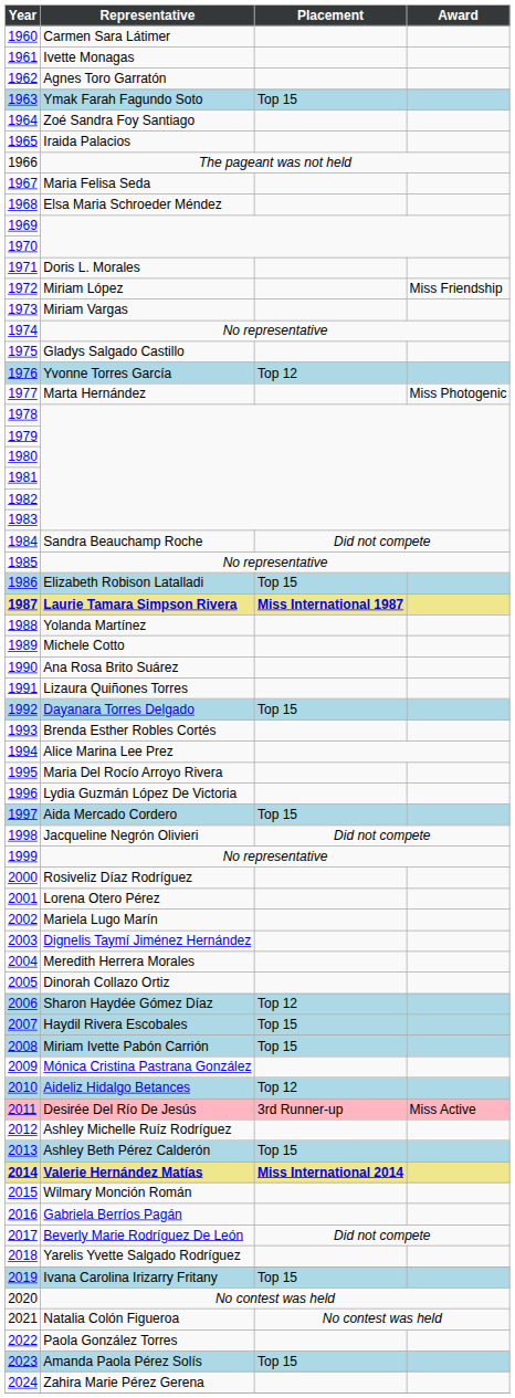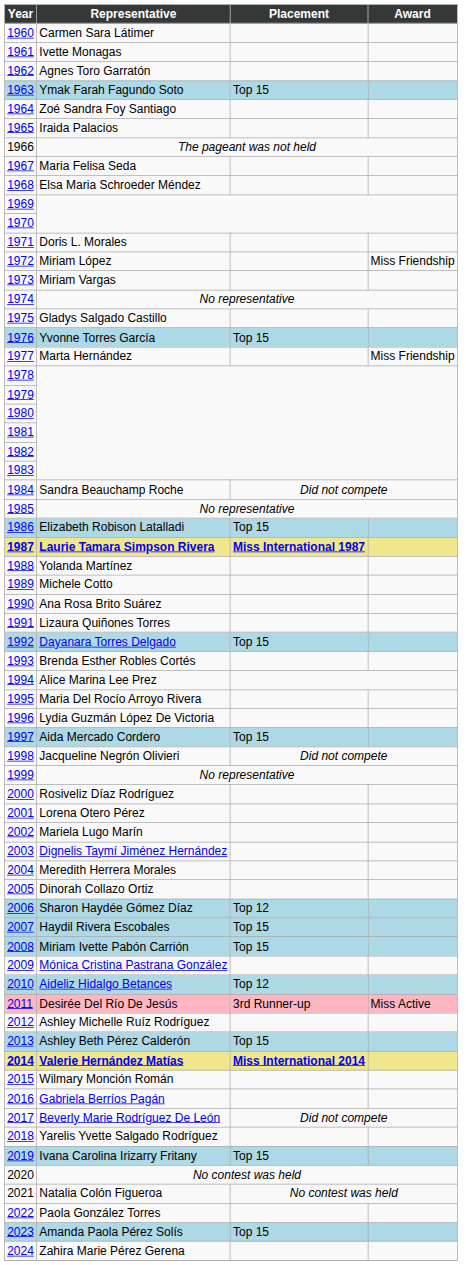 <table class="wikitable">
 <tr>
 <th style="background-color:#353839; color:white;">Year</th>
 <th style="background-color:#353839; color:white;">Representative</th>
 <th style="background-color:#353839; color:white;">Placement</th>
 <th style="background-color:#353839; color:white;">Award</th>
 </tr>
 <tr>
 <td><a href='#'>1960</a></td>
 <td>Carmen Sara Látimer</td>
 <td></td>
 <td></td>
 </tr>
 <tr>
 <td><a href='#'>1961</a></td>
 <td>Ivette Monagas</td>
 <td></td>
 <td></td>
 </tr>
 <tr>
 <td><a href='#'>1962</a></td>
 <td>Agnes Toro Garratón</td>
 <td></td>
 <td></td>
 </tr>
 <tr>
 <td style="background-color:#ADD8E6;"><a href='#'>1963</a></td>
 <td style="background-color:#ADD8E6;">Ymak Farah Fagundo Soto</td>
 <td style="background-color:#ADD8E6;">Top 15</td>
 <td style="background-color:#ADD8E6;"></td>
 </tr>
 <tr>
 <td><a href='#'>1964</a></td>
 <td>Zoé Sandra Foy Santiago</td>
 <td></td>
 <td></td>
 </tr>
 <tr>
 <td><a href='#'>1965</a></td>
 <td>Iraida Palacios</td>
 <td></td>
 <td></td>
 </tr>
 <tr>
 <td>1966</td>
 <td colspan="4" style="text-align:center;"><em>The pageant was not held</em></td>
 </tr>
 <tr>
 <td><a href='#'>1967</a></td>
 <td>Maria Felisa Seda</td>
 <td></td>
 <td></td>
 </tr>
 <tr>
 <td><a href='#'>1968</a></td>
 <td>Elsa Maria Schroeder Méndez</td>
 <td></td>
 <td></td>
 </tr>
 <tr>
 <td><a href='#'>1969</a></td>
 <td colspan="4" ! rowspan="2"></td>
 </tr>
 <tr>
 <td><a href='#'>1970</a></td>
 </tr>
 <tr>
 <td><a href='#'>1971</a></td>
 <td>Doris L. Morales</td>
 <td></td>
 <td></td>
 </tr>
 <tr>
 <td><a href='#'>1972</a></td>
 <td>Miriam López</td>
 <td></td>
 <td>Miss Friendship</td>
 </tr>
 <tr>
 <td><a href='#'>1973</a></td>
 <td>Miriam Vargas</td>
 <td></td>
 <td></td>
 </tr>
 <tr>
 <td><a href='#'>1974</a></td>
 <td colspan="4" style="text-align:center;"><em>No representative</em></td>
 </tr>
 <tr>
 <td><a href='#'>1975</a></td>
 <td>Gladys Salgado Castillo</td>
 <td></td>
 <td></td>
 </tr>
 <tr>
 <td style="background-color:#ADD8E6;"><a href='#'>1976</a></td>
 <td style="background-color:#ADD8E6;">Yvonne Torres García</td>
-<td style="background-color:#ADD8E6;">Top 12</td>
+<td style="background-color:#ADD8E6;">Top 15</td>
 <td style="background-color:#ADD8E6;"></td>
 </tr>
 <tr>
 <td><a href='#'>1977</a></td>
 <td>Marta Hernández</td>
 <td></td>
-<td>Miss Photogenic</td>
+<td>Miss Friendship</td>
 </tr>
 <tr>
 <td><a href='#'>1978</a></td>
 <td colspan="4" ! rowspan="6"></td>
 </tr>
 <tr>
 <td><a href='#'>1979</a></td>
 </tr>
 <tr>
 <td><a href='#'>1980</a></td>
 </tr>
 <tr>
 <td><a href='#'>1981</a></td>
 </tr>
 <tr>
 <td><a href='#'>1982</a></td>
 </tr>
 <tr>
 <td><a href='#'>1983</a></td>
 </tr>
 <tr>
 <td><a href='#'>1984</a></td>
 <td>Sandra Beauchamp Roche</td>
 <td colspan="2" style="text-align:center;"><em>Did not compete</em></td>
 </tr>
 <tr>
 <td><a href='#'>1985</a></td>
 <td colspan="4" style="text-align:center;"><em>No representative</em></td>
 </tr>
 <tr>
 <td style="background-color:#ADD8E6;"><a href='#'>1986</a></td>
 <td style="background-color:#ADD8E6;">Elizabeth Robison Latalladi</td>
 <td style="background-color:#ADD8E6;">Top 15</td>
 <td style="background-color:#ADD8E6;"></td>
 </tr>
 <tr>
 <td style="background-color:#F0E68C;"><strong><a href='#'>1987</a></strong></td>
 <td style="background-color:#F0E68C;"><strong><a href='#'>Laurie Tamara Simpson Rivera</a></strong></td>
 <td style="background-color:#F0E68C;"><strong><a href='#'>Miss International 1987</a></strong></td>
 <td style="background-color:#F0E68C;"></td>
 </tr>
 <tr>
 <td><a href='#'>1988</a></td>
 <td>Yolanda Martínez</td>
 <td></td>
 <td></td>
 </tr>
 <tr>
 <td><a href='#'>1989</a></td>
 <td>Michele Cotto</td>
 <td></td>
 <td></td>
 </tr>
 <tr>
 <td><a href='#'>1990</a></td>
 <td>Ana Rosa Brito Suárez</td>
 <td></td>
 <td></td>
 </tr>
 <tr>
 <td><a href='#'>1991</a></td>
 <td>Lizaura Quiñones Torres</td>
 <td></td>
 <td></td>
 </tr>
 <tr>
 <td style="background-color:#ADD8E6;"><a href='#'>1992</a></td>
 <td style="background-color:#ADD8E6;"><a href='#'>Dayanara Torres Delgado</a></td>
 <td style="background-color:#ADD8E6;">Top 15</td>
 <td style="background-color:#ADD8E6;"></td>
 </tr>
 <tr>
 <td><a href='#'>1993</a></td>
 <td>Brenda Esther Robles Cortés</td>
 <td></td>
 <td></td>
 </tr>
 <tr>
 <td><a href='#'>1994</a></td>
 <td>Alice Marina Lee Prez</td>
 </tr>
 <tr>
 <td><a href='#'>1995</a></td>
 <td>Maria Del Rocío Arroyo Rivera</td>
 <td></td>
 <td></td>
 </tr>
 <tr>
 <td><a href='#'>1996</a></td>
 <td>Lydia Guzmán López De Victoria</td>
 <td></td>
 <td></td>
 </tr>
 <tr>
 <td style="background-color:#ADD8E6;"><a href='#'>1997</a></td>
 <td style="background-color:#ADD8E6;">Aida Mercado Cordero</td>
 <td style="background-color:#ADD8E6;">Top 15</td>
 <td style="background-color:#ADD8E6;"></td>
 </tr>
 <tr>
 <td><a href='#'>1998</a></td>
 <td>Jacqueline Negrón Olivieri</td>
 <td colspan="2" style="text-align:center;"><em>Did not compete</em></td>
 </tr>
 <tr>
 <td><a href='#'>1999</a></td>
 <td colspan="4" style="text-align:center;"><em>No representative</em></td>
 </tr>
 <tr>
 <td><a href='#'>2000</a></td>
 <td>Rosiveliz Díaz Rodríguez</td>
 <td></td>
 <td></td>
 </tr>
 <tr>
 <td><a href='#'>2001</a></td>
 <td>Lorena Otero Pérez</td>
 <td></td>
 <td></td>
 </tr>
 <tr>
 <td><a href='#'>2002</a></td>
 <td>Mariela Lugo Marín</td>
 <td></td>
 <td></td>
 </tr>
 <tr>
 <td><a href='#'>2003</a></td>
 <td><a href='#'>Dignelis Taymí Jiménez Hernández</a></td>
 <td></td>
 <td></td>
 </tr>
 <tr>
 <td><a href='#'>2004</a></td>
 <td>Meredith Herrera Morales</td>
 <td></td>
 <td></td>
 </tr>
 <tr>
 <td><a href='#'>2005</a></td>
 <td>Dinorah Collazo Ortiz</td>
 <td></td>
 <td></td>
 </tr>
 <tr>
 <td style="background-color:#ADD8E6;"><a href='#'>2006</a></td>
 <td style="background-color:#ADD8E6;">Sharon Haydée Gómez Díaz</td>
 <td style="background-color:#ADD8E6;">Top 12</td>
 <td style="background-color:#ADD8E6;"></td>
 </tr>
 <tr>
 <td style="background-color:#ADD8E6;"><a href='#'>2007</a></td>
 <td style="background-color:#ADD8E6;">Haydil Rivera Escobales</td>
 <td style="background-color:#ADD8E6;">Top 15</td>
 <td style="background-color:#ADD8E6;"></td>
 </tr>
 <tr>
 <td style="background-color:#ADD8E6;"><a href='#'>2008</a></td>
 <td style="background-color:#ADD8E6;">Miriam Ivette Pabón Carrión</td>
 <td style="background-color:#ADD8E6;">Top 15</td>
 <td style="background-color:#ADD8E6;"></td>
 </tr>
 <tr>
 <td><a href='#'>2009</a></td>
 <td><a href='#'>Mónica Cristina Pastrana González</a></td>
 <td></td>
 <td></td>
 </tr>
 <tr>
 <td style="background-color:#ADD8E6;"><a href='#'>2010</a></td>
 <td style="background-color:#ADD8E6;"><a href='#'>Aideliz Hidalgo Betances</a></td>
 <td style="background-color:#ADD8E6;">Top 12</td>
 <td style="background-color:#ADD8E6;"></td>
 </tr>
 <tr>
 <td style="background-color:#FFB6C1;"><a href='#'>2011</a></td>
 <td style="background-color:#FFB6C1;">Desirée Del Río De Jesús</td>
 <td style="background-color:#FFB6C1;">3rd Runner-up</td>
 <td style="background-color:#FFB6C1;">Miss Active</td>
 </tr>
 <tr>
 <td><a href='#'>2012</a></td>
 <td>Ashley Michelle Ruíz Rodríguez</td>
 <td></td>
 <td></td>
 </tr>
 <tr>
 <td style="background-color:#ADD8E6;"><a href='#'>2013</a></td>
 <td style="background-color:#ADD8E6;">Ashley Beth Pérez Calderón</td>
 <td style="background-color:#ADD8E6;">Top 15</td>
 <td style="background-color:#ADD8E6;"></td>
 </tr>
 <tr>
 <td style="background-color:#F0E68C;"><strong><a href='#'>2014</a></strong></td>
 <td style="background-color:#F0E68C;"><strong><a href='#'>Valerie Hernández Matías</a></strong></td>
 <td style="background-color:#F0E68C;"><strong><a href='#'>Miss International 2014</a></strong></td>
 <td style="background-color:#F0E68C;"></td>
 </tr>
 <tr>
 <td><a href='#'>2015</a></td>
 <td>Wilmary Monción Román</td>
 <td></td>
 <td></td>
 </tr>
 <tr>
 <td><a href='#'>2016</a></td>
 <td><a href='#'>Gabriela Berríos Pagán</a></td>
 <td></td>
 <td></td>
 </tr>
 <tr>
 <td><a href='#'>2017</a></td>
 <td><a href='#'>Beverly Marie Rodríguez De León</a></td>
 <td colspan="2" style="text-align:center;"><em>Did not compete</em></td>
 </tr>
 <tr>
 <td><a href='#'>2018</a></td>
 <td>Yarelis Yvette Salgado Rodríguez</td>
 <td></td>
 <td></td>
 </tr>
 <tr style="background-color:#ADD8E6;">
 <td><a href='#'>2019</a></td>
 <td Ivana Irizarry>Ivana Carolina Irizarry Fritany</td>
 <td style="background-color:#ADD8E6;">Top 15</td>
 <td></td>
 </tr>
 <tr>
 <td>2020</td>
 <td colspan="4" style="text-align:center;"><em>No contest was held</em></td>
 </tr>
 <tr>
 <td>2021</td>
 <td>Natalia Colón Figueroa</td>
 <td colspan="4" style="text-align:center;"><em>No contest was held</em></td>
 </tr>
 <tr>
 <td><a href='#'>2022</a></td>
 <td>Paola González Torres</td>
 <td></td>
 <td></td>
 </tr>
 <tr style="background-color:#ADD8E6;">
 <td><a href='#'>2023</a></td>
 <td>Amanda Paola Pérez Solís</td>
 <td style="background-color:#ADD8E6;">Top 15</td>
 <td></td>
 </tr>
 <tr>
 <td><a href='#'>2024</a></td>
 <td>Zahira Marie Pérez Gerena</td>
 <td></td>
 <td></td>
 </tr>
 <tr>
 </tr>
 </table>
